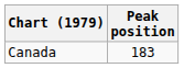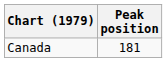 <table class="wikitable">
 <tr>
 <th>Chart (1979)</th>
 <th>Peak<br>position</th>
 </tr>
 <tr>
 <td>Canada</td>
-<td style="text-align:center;">183</td>
+<td style="text-align:center;">181</td>
 </tr>
 </table>
